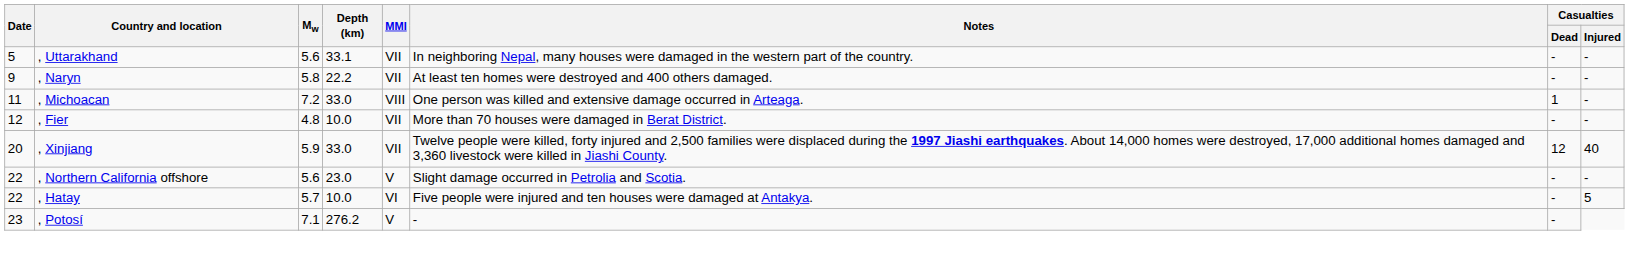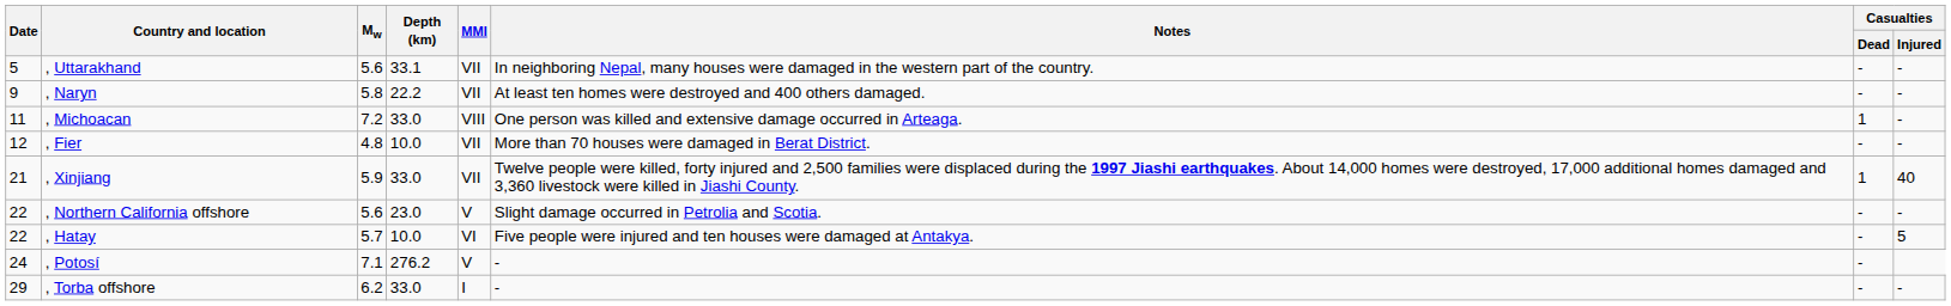 <table class="wikitable sortable" style="border:1px black; margin-left:1em;">
 <tr>
 <th rowspan="2"><small>Date</small></th>
 <th rowspan="2" style="width: 310px"><small>Country and location</small></th>
 <th rowspan="2"><small>M<sub>w</sub></small></th>
 <th rowspan="2"><small>Depth (km)</small></th>
 <th rowspan="2"><small><a href='#'>MMI</a></small></th>
 <th rowspan="2" class="unsortable"><small>Notes</small></th>
 <th colspan="2"><small>Casualties</small></th>
 </tr>
 <tr>
 <th><small>Dead</small></th>
 <th><small>Injured</small></th>
 </tr>
 <tr>
 <td>5</td>
 <td>, <a href='#'>Uttarakhand</a></td>
 <td>5.6</td>
 <td>33.1</td>
 <td>VII</td>
 <td>In neighboring <a href='#'>Nepal</a>, many houses were damaged in the western part of the country.</td>
 <td>-</td>
 <td>-</td>
 </tr>
 <tr>
 <td>9</td>
 <td>, <a href='#'>Naryn</a></td>
 <td>5.8</td>
 <td>22.2</td>
 <td>VII</td>
 <td>At least ten homes were destroyed and 400 others damaged.</td>
 <td>-</td>
 <td>-</td>
 </tr>
 <tr>
 <td>11</td>
 <td>, <a href='#'>Michoacan</a></td>
 <td>7.2</td>
 <td>33.0</td>
 <td>VIII</td>
 <td>One person was killed and extensive damage occurred in <a href='#'>Arteaga</a>.</td>
 <td>1</td>
 <td>-</td>
 </tr>
 <tr>
 <td>12</td>
 <td>, <a href='#'>Fier</a></td>
 <td>4.8</td>
 <td>10.0</td>
 <td>VII</td>
 <td>More than 70 houses were damaged in <a href='#'>Berat District</a>.</td>
 <td>-</td>
 <td>-</td>
 </tr>
 <tr>
-<td>20</td>
+<td>21</td>
 <td>, <a href='#'>Xinjiang</a></td>
 <td>5.9</td>
 <td>33.0</td>
 <td>VII</td>
 <td>Twelve people were killed, forty injured and 2,500 families were displaced during the <strong><a href='#'>1997 Jiashi earthquakes</a></strong>. About 14,000 homes were destroyed, 17,000 additional homes damaged and 3,360 livestock were killed in <a href='#'>Jiashi County</a>.</td>
-<td>12</td>
+<td>1</td>
 <td>40</td>
 </tr>
 <tr>
 <td>22</td>
 <td>, <a href='#'>Northern California</a> offshore</td>
 <td>5.6</td>
 <td>23.0</td>
 <td>V</td>
 <td>Slight damage occurred in <a href='#'>Petrolia</a> and <a href='#'>Scotia</a>.</td>
 <td>-</td>
 <td>-</td>
 </tr>
 <tr>
 <td>22</td>
 <td>, <a href='#'>Hatay</a></td>
 <td>5.7</td>
 <td>10.0</td>
 <td>VI</td>
 <td>Five people were injured and ten houses were damaged at <a href='#'>Antakya</a>.</td>
 <td>-</td>
 <td>5</td>
 </tr>
 <tr>
-<td>23</td>
+<td>24</td>
 <td>, <a href='#'>Potosí</a></td>
 <td>7.1</td>
 <td>276.2</td>
 <td>V</td>
 <td>-</td>
 <td>-</td>
 </tr>
 <tr>
+<td>29</td>
+<td>, <a href='#'>Torba</a> offshore</td>
+<td>6.2</td>
+<td>33.0</td>
+<td>I</td>
+<td>-</td>
+<td>-</td>
+<td>-</td>
+</tr>
+<tr>
 </tr>
 </table>
